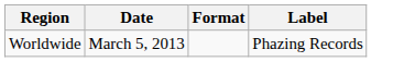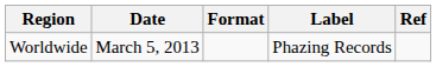 <table class="wikitable">
 <tr>
 <th>Region</th>
 <th>Date</th>
 <th>Format</th>
 <th>Label</th>
+<th>Ref</th>
 </tr>
 <tr>
 <td>Worldwide</td>
 <td>March 5, 2013</td>
 <td></td>
 <td>Phazing Records</td>
+<td></td>
 </tr>
 </table>
